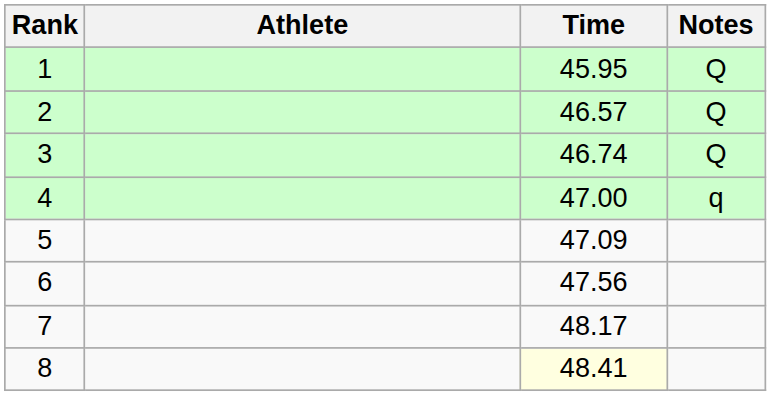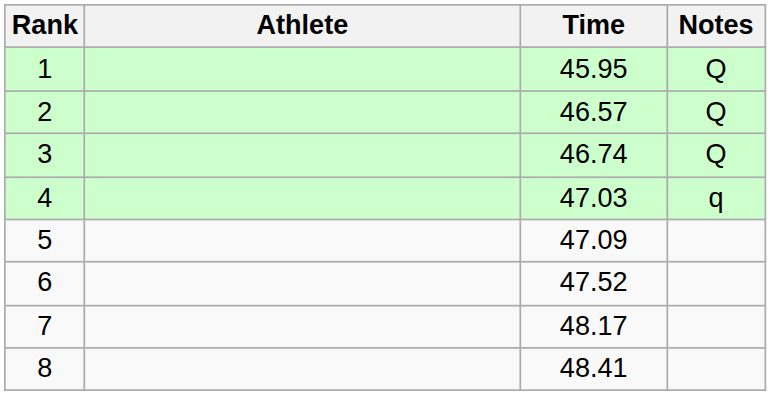 <table class="wikitable" style="text-align:center">
 <tr>
 <th width=40>Rank</th>
 <th width=250>Athlete</th>
 <th width=80>Time</th>
 <th width=50>Notes</th>
 </tr>
 <tr bgcolor=ccffcc>
 <td>1</td>
 <td align=left></td>
 <td>45.95</td>
 <td>Q</td>
 </tr>
 <tr bgcolor=ccffcc>
 <td>2</td>
 <td align=left></td>
 <td>46.57</td>
 <td>Q</td>
 </tr>
 <tr bgcolor=ccffcc>
 <td>3</td>
 <td align=left></td>
 <td>46.74</td>
 <td>Q</td>
 </tr>
 <tr bgcolor=ccffcc>
 <td>4</td>
 <td align=left></td>
-<td>47.00</td>
+<td>47.03</td>
 <td>q</td>
 </tr>
 <tr>
 <td>5</td>
 <td align=left></td>
 <td>47.09</td>
 <td></td>
 </tr>
 <tr>
 <td>6</td>
 <td align=left></td>
-<td>47.56</td>
+<td>47.52</td>
 <td></td>
 </tr>
 <tr>
 <td>7</td>
 <td align=left></td>
 <td>48.17</td>
 <td></td>
 </tr>
 <tr>
 <td>8</td>
 <td align=left></td>
-<td style="background: lightyellow;">48.41</td>
+<td>48.41</td>
 <td></td>
 </tr>
 </table>
